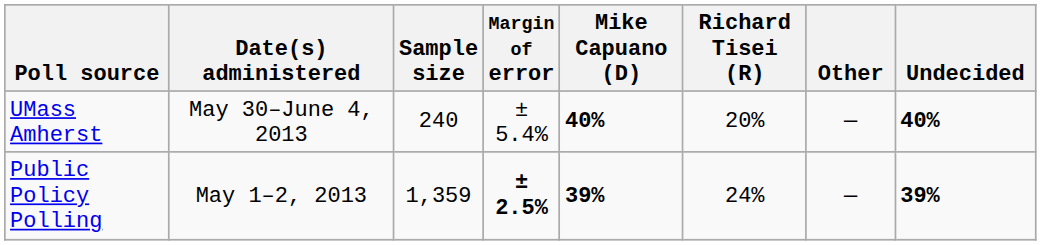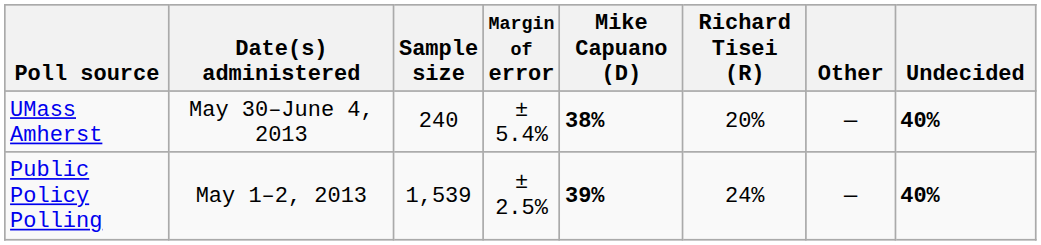 <table class="wikitable">
 <tr valign= bottom>
 <th style="width:160px;">Poll source</th>
 <th style="width:190px;">Date(s)<br>administered</th>
 <th class=small>Sample<br>size</th>
 <th><small>Margin of</small><br>error</th>
 <th style="width:90px;">Mike<br>Capuano (D)</th>
 <th style="width:90px;">Richard<br>Tisei (R)</th>
 <th style="width:60px;">Other</th>
 <th style="width:90px;">Undecided</th>
 </tr>
 <tr>
 <td><a href='#'>UMass Amherst</a></td>
 <td align=center>May 30–June 4, 2013</td>
 <td align=center>240</td>
 <td align=center>± 5.4%</td>
-<td><strong>40%</strong></td>
+<td><strong>38%</strong></td>
 <td align=center>20%</td>
 <td align=center>—</td>
 <td><strong>40%</strong></td>
 </tr>
 <tr>
 <td><a href='#'>Public Policy Polling</a></td>
 <td align=center>May 1–2, 2013</td>
-<td align=center>1,359</td>
-<td align=center><strong>± 2.5%</strong></td>
+<td align=center>1,539</td>
+<td align=center>± 2.5%</td>
 <td><strong>39%</strong></td>
 <td align=center>24%</td>
 <td align=center>—</td>
-<td><strong>39%</strong></td>
+<td><strong>40%</strong></td>
 </tr>
 </table>
